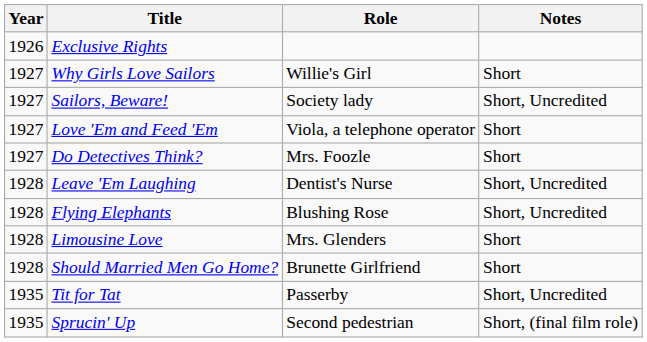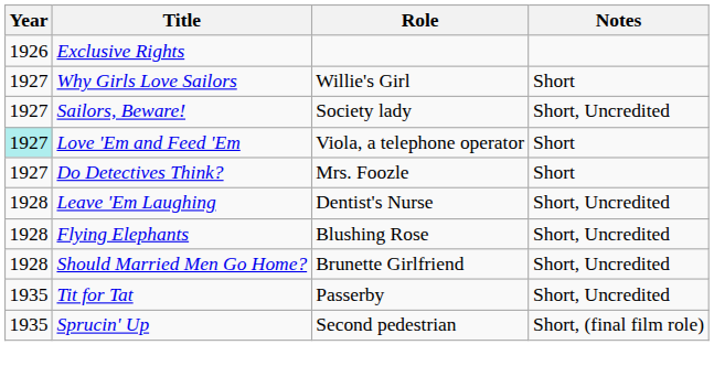 <table class="wikitable">
 <tr>
 <th>Year</th>
 <th>Title</th>
 <th>Role</th>
 <th>Notes</th>
 </tr>
 <tr>
 <td>1926</td>
 <td><em><a href='#'>Exclusive Rights</a></em></td>
 <td></td>
 <td></td>
 </tr>
 <tr>
 <td>1927</td>
 <td><em><a href='#'>Why Girls Love Sailors</a></em></td>
 <td>Willie's Girl</td>
 <td>Short</td>
 </tr>
 <tr>
 <td>1927</td>
 <td><em><a href='#'>Sailors, Beware!</a></em></td>
 <td>Society lady</td>
 <td>Short, Uncredited</td>
 </tr>
 <tr>
-<td>1927</td>
+<td style="background: paleturquoise;">1927</td>
 <td><em><a href='#'>Love 'Em and Feed 'Em</a></em></td>
 <td>Viola, a telephone operator</td>
 <td>Short</td>
 </tr>
 <tr>
 <td>1927</td>
 <td><em><a href='#'>Do Detectives Think?</a></em></td>
 <td>Mrs. Foozle</td>
 <td>Short</td>
 </tr>
 <tr>
 <td>1928</td>
 <td><em><a href='#'>Leave 'Em Laughing</a></em></td>
 <td>Dentist's Nurse</td>
 <td>Short, Uncredited</td>
 </tr>
 <tr>
 <td>1928</td>
 <td><em><a href='#'>Flying Elephants</a></em></td>
 <td>Blushing Rose</td>
 <td>Short, Uncredited</td>
 </tr>
 <tr>
 <td>1928</td>
-<td><em><a href='#'>Limousine Love</a></em></td>
-<td>Mrs. Glenders</td>
-<td>Short</td>
-</tr>
-<tr>
-<td>1928</td>
 <td><em><a href='#'>Should Married Men Go Home?</a></em></td>
 <td>Brunette Girlfriend</td>
-<td>Short</td>
+<td>Short, Uncredited</td>
 </tr>
 <tr>
 <td>1935</td>
 <td><em><a href='#'>Tit for Tat</a></em></td>
 <td>Passerby</td>
 <td>Short, Uncredited</td>
 </tr>
 <tr>
 <td>1935</td>
 <td><em><a href='#'>Sprucin' Up</a></em></td>
 <td>Second pedestrian</td>
 <td>Short, (final film role)</td>
 </tr>
 </table>
